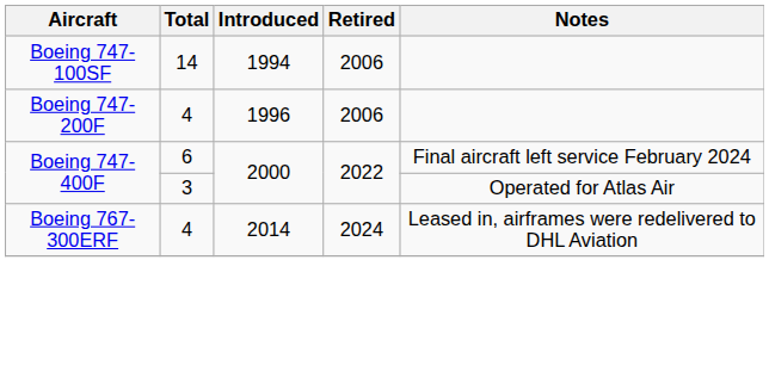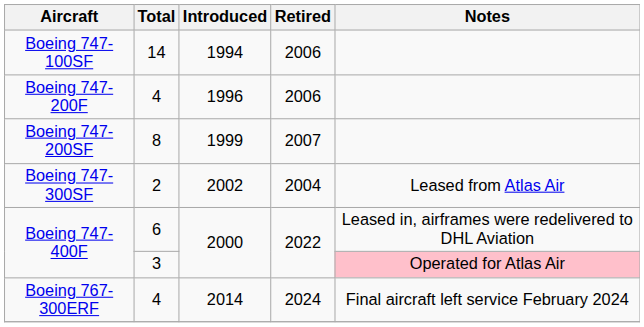 <table class="wikitable" style="margin:0.5em auto;text-align:center">
 <tr>
 <th>Aircraft</th>
 <th>Total</th>
 <th>Introduced</th>
 <th>Retired</th>
 <th>Notes</th>
 </tr>
 <tr>
 <td><a href='#'>Boeing 747-100SF</a></td>
 <td>14</td>
 <td>1994</td>
 <td>2006</td>
 <td></td>
 </tr>
 <tr>
 <td><a href='#'>Boeing 747-200F</a></td>
 <td>4</td>
 <td>1996</td>
 <td>2006</td>
 <td></td>
 </tr>
 <tr>
+<td><a href='#'>Boeing 747-200SF</a></td>
+<td>8</td>
+<td>1999</td>
+<td>2007</td>
+<td></td>
+</tr>
+<tr>
+<td><a href='#'>Boeing 747-300SF</a></td>
+<td>2</td>
+<td>2002</td>
+<td>2004</td>
+<td>Leased from <a href='#'>Atlas Air</a></td>
+</tr>
+<tr>
 <td rowspan="2"><a href='#'>Boeing 747-400F</a></td>
 <td>6</td>
 <td rowspan="2">2000</td>
 <td rowspan="2">2022</td>
-<td>Final aircraft left service February 2024</td>
+<td>Leased in, airframes were redelivered to DHL Aviation</td>
 </tr>
 <tr>
 <td>3</td>
-<td>Operated for Atlas Air</td>
+<td style="background: pink;">Operated for Atlas Air</td>
 </tr>
 <tr>
 <td><a href='#'>Boeing 767-300ERF</a></td>
 <td>4</td>
 <td>2014</td>
 <td>2024</td>
-<td>Leased in, airframes were redelivered to DHL Aviation</td>
+<td>Final aircraft left service February 2024</td>
 </tr>
 <tr>
 </tr>
 </table>
